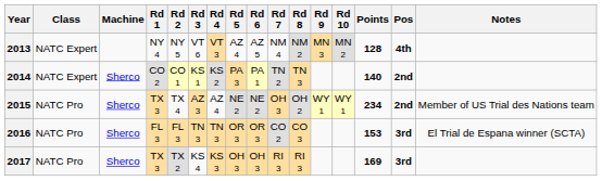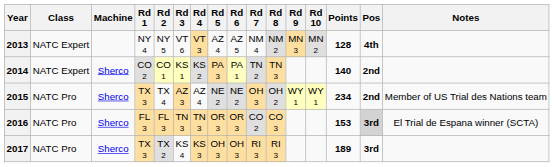 <table class="wikitable" style="text-align:center; font-size:95%">
 <tr valign="top">
 <th valign="middle">Year</th>
 <th valign="middle">Class</th>
 <th valign="middle">Machine</th>
 <th>Rd<br>1</th>
 <th>Rd<br>2</th>
 <th>Rd<br>3</th>
 <th>Rd<br>4</th>
 <th>Rd<br>5</th>
 <th>Rd<br>6</th>
 <th>Rd<br>7</th>
 <th>Rd<br>8</th>
 <th>Rd<br>9</th>
 <th>Rd<br>10</th>
 <th valign="middle">Points</th>
 <th valign="middle">Pos</th>
 <th valign="middle">Notes</th>
 </tr>
 <tr>
 <th>2013</th>
 <td align="left"> NATC Expert</td>
 <td></td>
 <td>NY<br><small>4</small></td>
 <td>NY<br><small>5</small></td>
 <td>VT<br><small>6</small></td>
 <td style="background:#ffdf9f;">VT<br><small>3</small></td>
 <td>AZ<br><small>4</small></td>
 <td>AZ<br><small>5</small></td>
 <td>NM<br><small>4</small></td>
 <td style="background:#dfdfdf;">NM<br><small>2</small></td>
 <td style="background:#ffdf9f;">MN<br><small>3</small></td>
 <td style="background:#dfdfdf;">MN<br><small>2</small></td>
 <td><strong>128</strong></td>
 <td><strong> 4th</strong></td>
 <td></td>
 </tr>
 <tr>
 <th>2014</th>
 <td align="left"> NATC Expert</td>
 <td><a href='#'>Sherco</a></td>
 <td style="background:#dfdfdf;">CO<br><small>2</small></td>
 <td style="background:#ffffbf;">CO<br><small>1</small></td>
 <td style="background:#ffffbf;">KS<br><small>1</small></td>
 <td style="background:#dfdfdf;">KS<br><small>2</small></td>
 <td style="background:#ffdf9f;">PA<br><small>3</small></td>
 <td style="background:#ffffbf;">PA<br><small>1</small></td>
 <td style="background:#dfdfdf;">TN<br><small>2</small></td>
 <td style="background:#ffdf9f;">TN<br><small>3</small></td>
 <td></td>
 <td></td>
 <td><strong>140</strong></td>
 <td><strong>2nd</strong></td>
 <td></td>
 </tr>
 <tr>
 <th>2015</th>
 <td align="left"> NATC Pro</td>
 <td><a href='#'>Sherco</a></td>
 <td style="background:#ffdf9f;">TX<br><small>3</small></td>
 <td>TX<br><small>4</small></td>
 <td style="background:#ffdf9f;">AZ<br><small>3</small></td>
 <td>AZ<br><small>4</small></td>
 <td style="background:#dfdfdf;">NE<br><small>2</small></td>
 <td style="background:#dfdfdf;">NE<br><small>2</small></td>
 <td style="background:#ffdf9f;">OH<br><small>3</small></td>
 <td style="background:#dfdfdf;">OH<br><small>2</small></td>
 <td style="background:#ffffbf;">WY<br><small>1</small></td>
 <td style="background:#ffffbf;">WY<br><small>1</small></td>
 <td><strong>234</strong></td>
 <td><strong>2nd</strong></td>
 <td>Member of US Trial des Nations team</td>
 </tr>
 <tr>
 <th>2016</th>
 <td align="left"> NATC Pro</td>
 <td><a href='#'>Sherco</a></td>
 <td style="background:#ffdf9f;">FL<br><small>3</small></td>
 <td style="background:#ffdf9f;">FL<br><small>3</small></td>
 <td style="background:#ffdf9f;">TN<br><small>3</small></td>
 <td style="background:#ffdf9f;">TN<br><small>3</small></td>
 <td style="background:#ffdf9f;">OR<br><small>3</small></td>
 <td style="background:#ffdf9f;">OR<br><small>3</small></td>
 <td style="background:#dfdfdf;">CO<br><small>2</small></td>
 <td style="background:#ffdf9f;">CO<br><small>3</small></td>
 <td></td>
 <td></td>
 <td><strong>153</strong></td>
-<td><strong>3rd</strong></td>
+<td style="background: lightgrey;"><strong>3rd</strong></td>
 <td>El Trial de Espana winner (SCTA) </td>
 </tr>
 <tr>
 <th>2017</th>
 <td align="left"> NATC Pro</td>
 <td><a href='#'>Sherco</a></td>
 <td style="background:#ffdf9f;">TX<br><small>3</small></td>
 <td style="background:#dfdfdf;">TX<br><small>2</small></td>
 <td>KS<br><small>4</small></td>
 <td style="background:#ffdf9f;">KS<br><small>3</small></td>
 <td style="background:#ffdf9f;">OH<br><small>3</small></td>
 <td style="background:#ffdf9f;">OH<br><small>3</small></td>
 <td style="background:#ffdf9f;">RI<br><small>3</small></td>
 <td style="background:#ffdf9f;">RI<br><small>3</small></td>
 <td></td>
 <td></td>
-<td><strong>169</strong></td>
+<td><strong>189</strong></td>
 <td><strong>3rd</strong></td>
 <td></td>
 </tr>
 </table>
